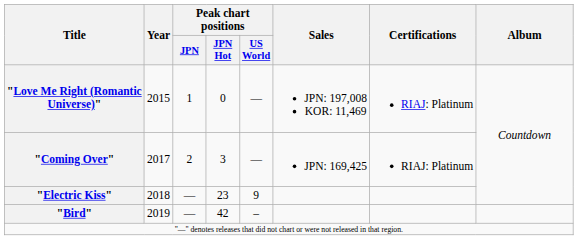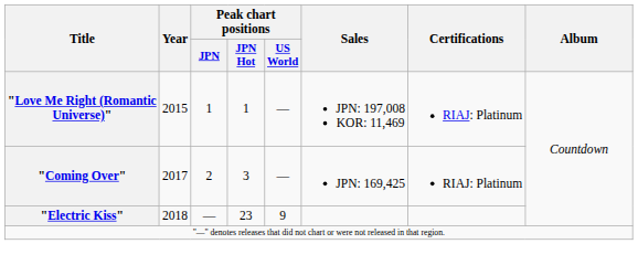 <table class="wikitable plainrowheaders" style="text-align:center;">
 <tr>
 <th scope="col" rowspan="2">Title</th>
 <th scope="col" rowspan="2">Year</th>
 <th scope="col" colspan="3">Peak chart positions</th>
 <th scope="col" rowspan="2">Sales</th>
 <th scope="col" rowspan="2">Certifications</th>
 <th scope="col" rowspan="2" style="width:8em">Album</th>
 </tr>
 <tr>
 <th scope="col" style="width:2.75em;font-size:90%;"><a href='#'>JPN</a><br></th>
 <th scope="col" style="width:2.75em;font-size:90%;"><a href='#'>JPN Hot</a><br></th>
 <th scope="col" style="width:2.75em;font-size:90%;"><a href='#'>US<br>World</a><br></th>
 </tr>
 <tr>
 <th scope="row">"<a href='#'>Love Me Right (Romantic<br>Universe)</a>"</th>
 <td>2015</td>
 <td>1</td>
-<td>0</td>
+<td>1</td>
 <td>—</td>
 <td><br><ul><li>JPN: 197,008 </li><li>KOR: 11,469</li></ul></td>
 <td><br><ul><li><a href='#'>RIAJ</a>: Platinum </li></ul></td>
 <td rowspan="3"><em>Countdown</em></td>
 </tr>
 <tr>
 <th scope="row">"<a href='#'>Coming Over</a>"</th>
 <td>2017</td>
 <td>2</td>
 <td>3</td>
 <td>—</td>
 <td><br><ul><li>JPN: 169,425  </li></ul></td>
 <td><br><ul><li>RIAJ: Platinum </li></ul></td>
 </tr>
 <tr>
 <th scope="row">"<a href='#'>Electric Kiss</a>"</th>
 <td>2018</td>
 <td>—</td>
 <td>23</td>
 <td>9</td>
 <td></td>
 <td></td>
 </tr>
 <tr>
-<th scope="row">"<a href='#'>Bird</a>"</th>
-<td>2019</td>
-<td>—</td>
-<td>42</td>
-<td>–</td>
-<td></td>
-<td></td>
-<td></td>
-</tr>
-<tr>
 <td colspan="8" style="text-align:center; font-size:8pt;">"—" denotes releases that did not chart or were not released in that region.</td>
 </tr>
 </table>
